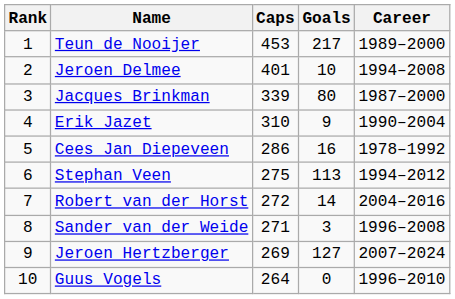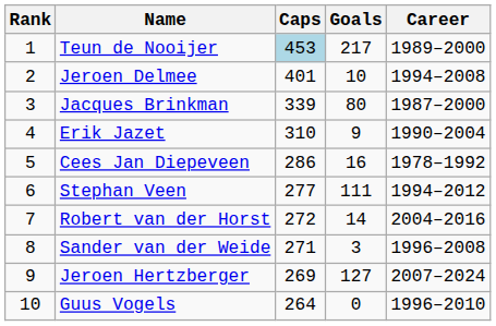 <table class="wikitable sortable" style="text-align:center;">
 <tr>
 <th>Rank</th>
 <th>Name</th>
 <th>Caps</th>
 <th>Goals</th>
 <th>Career</th>
 </tr>
 <tr>
 <td>1</td>
 <td align=left><a href='#'>Teun de Nooijer</a></td>
-<td>453</td>
+<td style="background: lightblue;">453</td>
 <td>217</td>
 <td>1989–2000</td>
 </tr>
 <tr>
 <td>2</td>
 <td align=left><a href='#'>Jeroen Delmee</a></td>
 <td>401</td>
 <td>10</td>
 <td>1994–2008</td>
 </tr>
 <tr>
 <td>3</td>
 <td align=left><a href='#'>Jacques Brinkman</a></td>
 <td>339</td>
 <td>80</td>
 <td>1987–2000</td>
 </tr>
 <tr>
 <td>4</td>
 <td align=left><a href='#'>Erik Jazet</a></td>
 <td>310</td>
 <td>9</td>
 <td>1990–2004</td>
 </tr>
 <tr>
 <td>5</td>
 <td align=left><a href='#'>Cees Jan Diepeveen</a></td>
 <td>286</td>
 <td>16</td>
 <td>1978–1992</td>
 </tr>
 <tr>
 <td>6</td>
 <td align=left><a href='#'>Stephan Veen</a></td>
-<td>275</td>
-<td>113</td>
+<td>277</td>
+<td>111</td>
 <td>1994–2012</td>
 </tr>
 <tr>
 <td>7</td>
 <td align=left><a href='#'>Robert van der Horst</a></td>
 <td>272</td>
 <td>14</td>
 <td>2004–2016</td>
 </tr>
 <tr>
 <td>8</td>
 <td align=left><a href='#'>Sander van der Weide</a></td>
 <td>271</td>
 <td>3</td>
 <td>1996–2008</td>
 </tr>
 <tr>
 <td>9</td>
 <td align=left><a href='#'>Jeroen Hertzberger</a></td>
 <td>269</td>
 <td>127</td>
 <td>2007–2024</td>
 </tr>
 <tr>
 <td>10</td>
 <td align=left><a href='#'>Guus Vogels</a></td>
 <td>264</td>
 <td>0</td>
 <td>1996–2010</td>
 </tr>
 </table>
